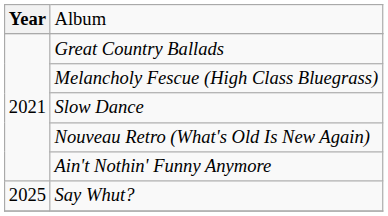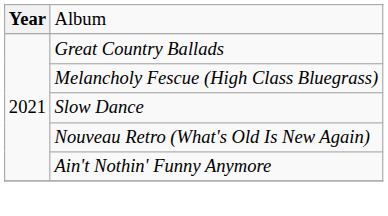 <table class="wikitable">
 <tr>
 <th rowspan="1">Year</th>
 <td rowspan="1">Album</td>
 </tr>
 <tr>
 </tr>
 <tr>
 <td rowspan="5">2021</td>
 <td><em>Great Country Ballads</em></td>
 </tr>
 <tr>
 <td><em>Melancholy Fescue (High Class Bluegrass)</em></td>
 </tr>
 <tr>
 <td><em>Slow Dance</em></td>
 </tr>
 <tr>
 <td><em>Nouveau Retro (What's Old Is New Again)</em></td>
 </tr>
 <tr>
 <td><em>Ain't Nothin' Funny Anymore</em></td>
 </tr>
 <tr>
-<td>2025</td>
-<td><em>Say Whut?</em></td>
-</tr>
-<tr>
 </tr>
 </table>
